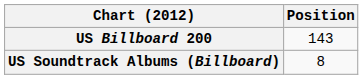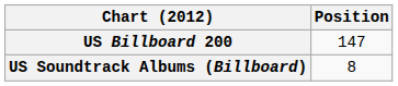 <table class="wikitable sortable plainrowheaders" style="text-align:center">
 <tr>
 <th scope="col">Chart (2012)</th>
 <th scope="col">Position</th>
 </tr>
 <tr>
 <th scope="row">US <em>Billboard</em> 200</th>
-<td>143</td>
+<td>147</td>
 </tr>
 <tr>
 <th scope="row">US Soundtrack Albums (<em>Billboard</em>)</th>
 <td>8</td>
 </tr>
 </table>
